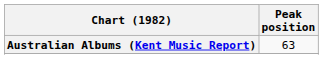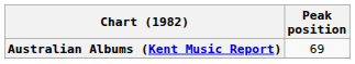 <table class="wikitable sortable plainrowheaders">
 <tr>
 <th>Chart (1982)</th>
 <th>Peak<br>position</th>
 </tr>
 <tr>
 <th scope="row">Australian Albums (<a href='#'>Kent Music Report</a>)</th>
-<td align="center">63</td>
+<td align="center">69</td>
 </tr>
 <tr>
 </tr>
 <tr>
 </tr>
 <tr>
 </tr>
 <tr>
 </tr>
 </table>
